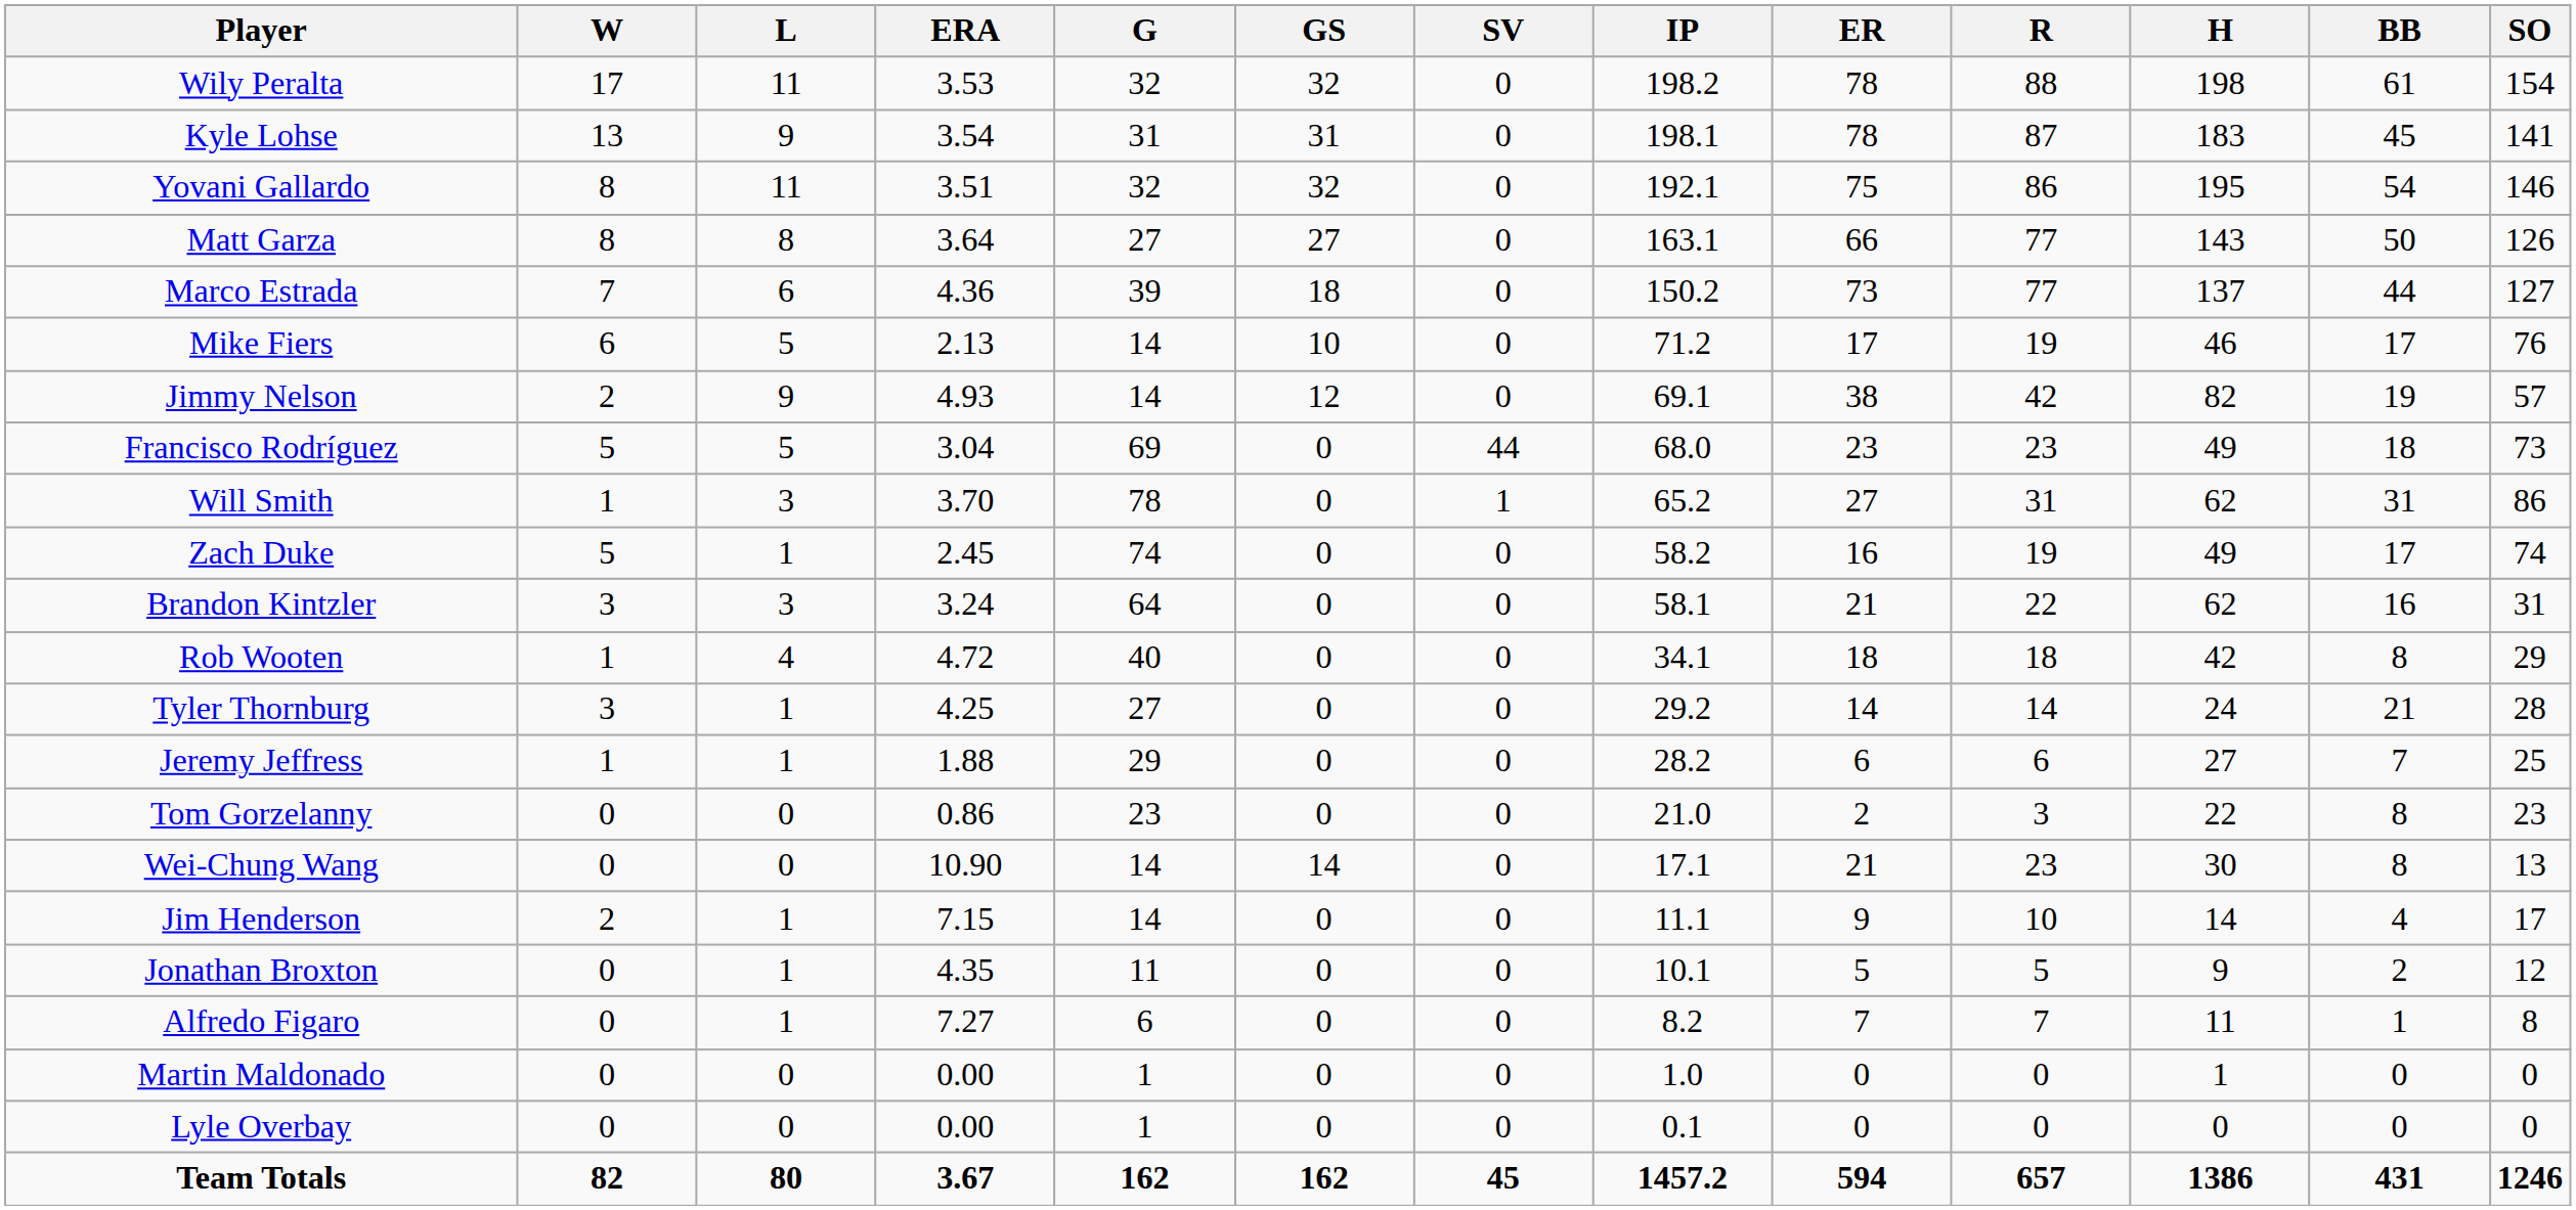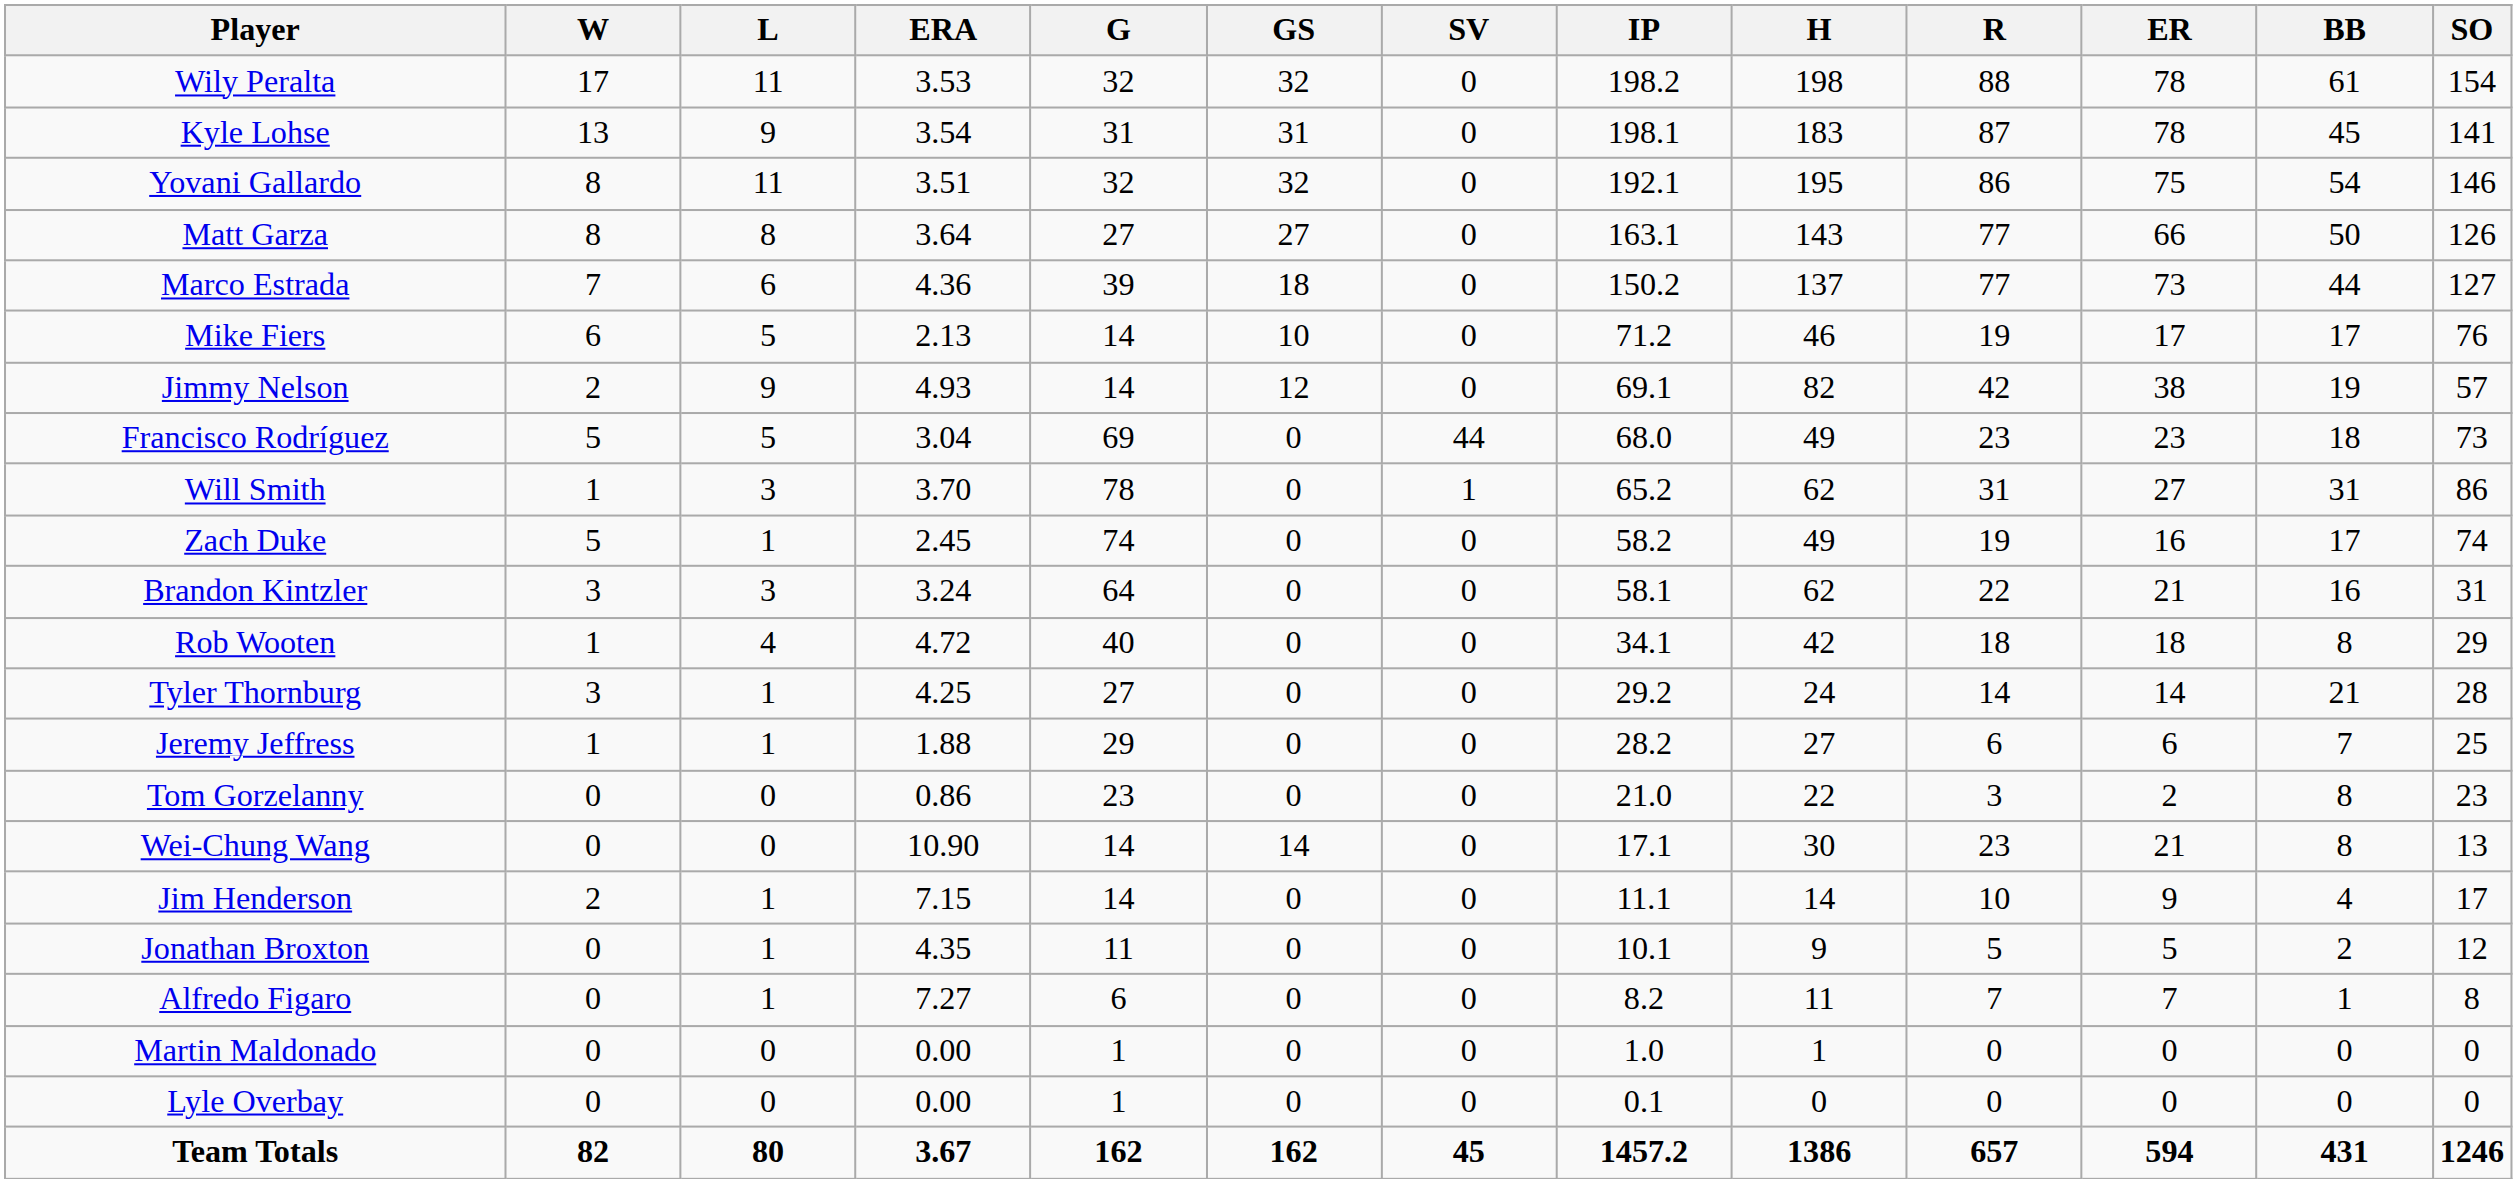 <table class=wikitable style="text-align:center">
 <tr>
 <th bgcolor=#DDDDFF; width="20%">Player</th>
 <th bgcolor=#DDDDFF; width="7%">W</th>
 <th bgcolor=#DDDDFF; width="7%">L</th>
 <th bgcolor=#DDDDFF; width="7%">ERA</th>
 <th bgcolor=#DDDDFF; width="7%">G</th>
 <th bgcolor=#DDDDFF; width="7%">GS</th>
 <th bgcolor=#DDDDFF; width="7%">SV</th>
 <th bgcolor=#DDDDFF; width="7%">IP</th>
+<th bgcolor=#DDDDFF; width="7%">H</th>
+<th bgcolor=#DDDDFF; width="7%">R</th>
 <th bgcolor=#DDDDFF; width="7%">ER</th>
-<th bgcolor=#DDDDFF; width="7%">R</th>
-<th bgcolor=#DDDDFF; width="7%">H</th>
 <th bgcolor=#DDDDFF; width="7%">BB</th>
 <th bgcolor=#DDDDFF; width="7%">SO</th>
 </tr>
 <tr>
 <td><a href='#'>Wily Peralta</a></td>
 <td>17</td>
 <td>11</td>
 <td>3.53</td>
 <td>32</td>
 <td>32</td>
 <td>0</td>
 <td>198.2</td>
+<td>198</td>
+<td>88</td>
 <td>78</td>
-<td>88</td>
-<td>198</td>
 <td>61</td>
 <td>154</td>
 </tr>
 <tr>
 <td><a href='#'>Kyle Lohse</a></td>
 <td>13</td>
 <td>9</td>
 <td>3.54</td>
 <td>31</td>
 <td>31</td>
 <td>0</td>
 <td>198.1</td>
+<td>183</td>
+<td>87</td>
 <td>78</td>
-<td>87</td>
-<td>183</td>
 <td>45</td>
 <td>141</td>
 </tr>
 <tr>
 <td><a href='#'>Yovani Gallardo</a></td>
 <td>8</td>
 <td>11</td>
 <td>3.51</td>
 <td>32</td>
 <td>32</td>
 <td>0</td>
 <td>192.1</td>
+<td>195</td>
+<td>86</td>
 <td>75</td>
-<td>86</td>
-<td>195</td>
 <td>54</td>
 <td>146</td>
 </tr>
 <tr>
 <td><a href='#'>Matt Garza</a></td>
 <td>8</td>
 <td>8</td>
 <td>3.64</td>
 <td>27</td>
 <td>27</td>
 <td>0</td>
 <td>163.1</td>
+<td>143</td>
+<td>77</td>
 <td>66</td>
-<td>77</td>
-<td>143</td>
 <td>50</td>
 <td>126</td>
 </tr>
 <tr>
 <td><a href='#'>Marco Estrada</a></td>
 <td>7</td>
 <td>6</td>
 <td>4.36</td>
 <td>39</td>
 <td>18</td>
 <td>0</td>
 <td>150.2</td>
+<td>137</td>
+<td>77</td>
 <td>73</td>
-<td>77</td>
-<td>137</td>
 <td>44</td>
 <td>127</td>
 </tr>
 <tr>
 <td><a href='#'>Mike Fiers</a></td>
 <td>6</td>
 <td>5</td>
 <td>2.13</td>
 <td>14</td>
 <td>10</td>
 <td>0</td>
 <td>71.2</td>
+<td>46</td>
+<td>19</td>
 <td>17</td>
-<td>19</td>
-<td>46</td>
 <td>17</td>
 <td>76</td>
 </tr>
 <tr>
 <td><a href='#'>Jimmy Nelson</a></td>
 <td>2</td>
 <td>9</td>
 <td>4.93</td>
 <td>14</td>
 <td>12</td>
 <td>0</td>
 <td>69.1</td>
+<td>82</td>
+<td>42</td>
 <td>38</td>
-<td>42</td>
-<td>82</td>
 <td>19</td>
 <td>57</td>
 </tr>
 <tr>
 <td><a href='#'>Francisco Rodríguez</a></td>
 <td>5</td>
 <td>5</td>
 <td>3.04</td>
 <td>69</td>
 <td>0</td>
 <td>44</td>
 <td>68.0</td>
+<td>49</td>
 <td>23</td>
 <td>23</td>
-<td>49</td>
 <td>18</td>
 <td>73</td>
 </tr>
 <tr>
 <td><a href='#'>Will Smith</a></td>
 <td>1</td>
 <td>3</td>
 <td>3.70</td>
 <td>78</td>
 <td>0</td>
 <td>1</td>
 <td>65.2</td>
+<td>62</td>
+<td>31</td>
 <td>27</td>
-<td>31</td>
-<td>62</td>
 <td>31</td>
 <td>86</td>
 </tr>
 <tr>
 <td><a href='#'>Zach Duke</a></td>
 <td>5</td>
 <td>1</td>
 <td>2.45</td>
 <td>74</td>
 <td>0</td>
 <td>0</td>
 <td>58.2</td>
+<td>49</td>
+<td>19</td>
 <td>16</td>
-<td>19</td>
-<td>49</td>
 <td>17</td>
 <td>74</td>
 </tr>
 <tr>
 <td><a href='#'>Brandon Kintzler</a></td>
 <td>3</td>
 <td>3</td>
 <td>3.24</td>
 <td>64</td>
 <td>0</td>
 <td>0</td>
 <td>58.1</td>
+<td>62</td>
+<td>22</td>
 <td>21</td>
-<td>22</td>
-<td>62</td>
 <td>16</td>
 <td>31</td>
 </tr>
 <tr>
 <td><a href='#'>Rob Wooten</a></td>
 <td>1</td>
 <td>4</td>
 <td>4.72</td>
 <td>40</td>
 <td>0</td>
 <td>0</td>
 <td>34.1</td>
+<td>42</td>
 <td>18</td>
 <td>18</td>
-<td>42</td>
 <td>8</td>
 <td>29</td>
 </tr>
 <tr>
 <td><a href='#'>Tyler Thornburg</a></td>
 <td>3</td>
 <td>1</td>
 <td>4.25</td>
 <td>27</td>
 <td>0</td>
 <td>0</td>
 <td>29.2</td>
+<td>24</td>
 <td>14</td>
 <td>14</td>
-<td>24</td>
 <td>21</td>
 <td>28</td>
 </tr>
 <tr>
 <td><a href='#'>Jeremy Jeffress</a></td>
 <td>1</td>
 <td>1</td>
 <td>1.88</td>
 <td>29</td>
 <td>0</td>
 <td>0</td>
 <td>28.2</td>
+<td>27</td>
 <td>6</td>
 <td>6</td>
-<td>27</td>
 <td>7</td>
 <td>25</td>
 </tr>
 <tr>
 <td><a href='#'>Tom Gorzelanny</a></td>
 <td>0</td>
 <td>0</td>
 <td>0.86</td>
 <td>23</td>
 <td>0</td>
 <td>0</td>
 <td>21.0</td>
+<td>22</td>
+<td>3</td>
 <td>2</td>
-<td>3</td>
-<td>22</td>
 <td>8</td>
 <td>23</td>
 </tr>
 <tr>
 <td><a href='#'>Wei-Chung Wang</a></td>
 <td>0</td>
 <td>0</td>
 <td>10.90</td>
 <td>14</td>
 <td>14</td>
 <td>0</td>
 <td>17.1</td>
+<td>30</td>
+<td>23</td>
 <td>21</td>
-<td>23</td>
-<td>30</td>
 <td>8</td>
 <td>13</td>
 </tr>
 <tr>
 <td><a href='#'>Jim Henderson</a></td>
 <td>2</td>
 <td>1</td>
 <td>7.15</td>
 <td>14</td>
 <td>0</td>
 <td>0</td>
 <td>11.1</td>
+<td>14</td>
+<td>10</td>
 <td>9</td>
-<td>10</td>
-<td>14</td>
 <td>4</td>
 <td>17</td>
 </tr>
 <tr>
 <td><a href='#'>Jonathan Broxton</a></td>
 <td>0</td>
 <td>1</td>
 <td>4.35</td>
 <td>11</td>
 <td>0</td>
 <td>0</td>
 <td>10.1</td>
+<td>9</td>
 <td>5</td>
 <td>5</td>
-<td>9</td>
 <td>2</td>
 <td>12</td>
 </tr>
 <tr>
 <td><a href='#'>Alfredo Figaro</a></td>
 <td>0</td>
 <td>1</td>
 <td>7.27</td>
 <td>6</td>
 <td>0</td>
 <td>0</td>
 <td>8.2</td>
+<td>11</td>
 <td>7</td>
 <td>7</td>
-<td>11</td>
 <td>1</td>
 <td>8</td>
 </tr>
 <tr>
 <td><a href='#'>Martin Maldonado</a></td>
 <td>0</td>
 <td>0</td>
 <td>0.00</td>
 <td>1</td>
 <td>0</td>
 <td>0</td>
 <td>1.0</td>
+<td>1</td>
 <td>0</td>
 <td>0</td>
-<td>1</td>
 <td>0</td>
 <td>0</td>
 </tr>
 <tr>
 <td><a href='#'>Lyle Overbay</a></td>
 <td>0</td>
 <td>0</td>
 <td>0.00</td>
 <td>1</td>
 <td>0</td>
 <td>0</td>
 <td>0.1</td>
 <td>0</td>
 <td>0</td>
 <td>0</td>
 <td>0</td>
 <td>0</td>
 </tr>
 <tr>
 <td><strong>Team Totals</strong></td>
 <td><strong>82</strong></td>
 <td><strong>80</strong></td>
 <td><strong>3.67</strong></td>
 <td><strong>162</strong></td>
 <td><strong>162</strong></td>
 <td><strong>45</strong></td>
 <td><strong>1457.2</strong></td>
+<td><strong>1386</strong></td>
+<td><strong>657</strong></td>
 <td><strong>594</strong></td>
-<td><strong>657</strong></td>
-<td><strong>1386</strong></td>
 <td><strong>431</strong></td>
 <td><strong>1246</strong></td>
 </tr>
 </table>
